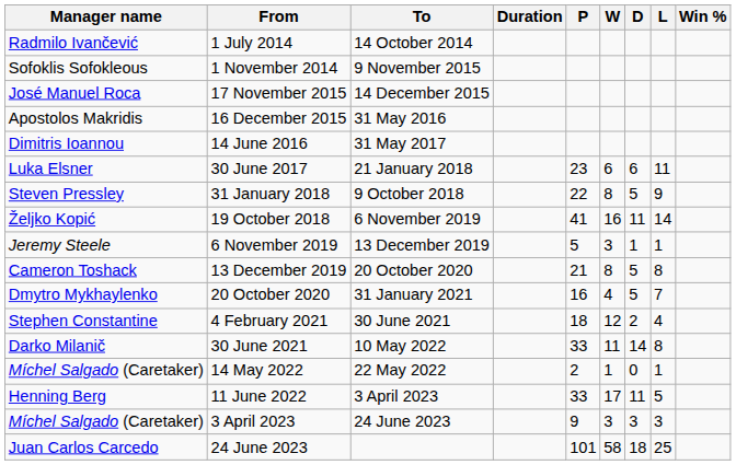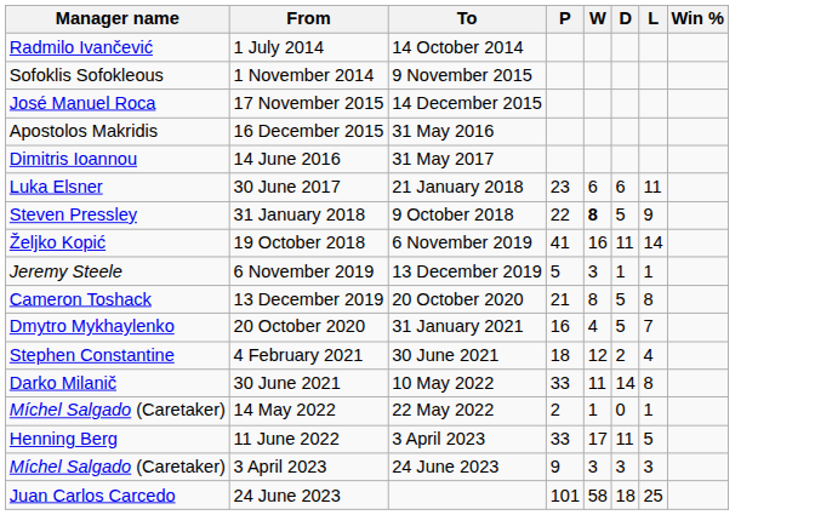 <table class="wikitable sortable mw-collapsible mw-collapsed">
 <tr>
 <th>Manager name</th>
 <th class="unsortable">From</th>
 <th class="unsortable">To</th>
-<th>Duration</th>
 <th>P</th>
 <th>W</th>
 <th>D</th>
 <th>L</th>
 <th>Win %</th>
 </tr>
 <tr>
 <td> <a href='#'>Radmilo Ivančević</a></td>
 <td>1 July 2014</td>
 <td>14 October 2014</td>
 <td></td>
 <td></td>
 <td></td>
 <td></td>
 <td></td>
-<td></td>
 </tr>
 <tr>
 <td> Sofoklis Sofokleous</td>
 <td>1 November 2014</td>
 <td>9 November 2015</td>
-<td></td>
 <td></td>
 <td></td>
 <td></td>
 <td></td>
 <td></td>
 </tr>
 <tr>
 <td> <a href='#'>José Manuel Roca</a></td>
 <td>17 November 2015</td>
 <td>14 December 2015</td>
 <td></td>
 <td></td>
 <td></td>
 <td></td>
 <td></td>
-<td></td>
 </tr>
 <tr>
 <td> Apostolos Makridis</td>
 <td>16 December 2015</td>
 <td>31 May 2016</td>
-<td></td>
 <td></td>
 <td></td>
 <td></td>
 <td></td>
 <td></td>
 </tr>
 <tr>
 <td> <a href='#'>Dimitris Ioannou</a></td>
 <td>14 June 2016</td>
 <td>31 May 2017</td>
 <td></td>
 <td></td>
 <td></td>
 <td></td>
 <td></td>
-<td></td>
 </tr>
 <tr>
 <td> <a href='#'>Luka Elsner</a></td>
 <td>30 June 2017</td>
 <td>21 January 2018</td>
-<td></td>
 <td>23</td>
 <td>6</td>
 <td>6</td>
 <td>11</td>
 <td></td>
 </tr>
 <tr>
 <td> <a href='#'>Steven Pressley</a></td>
 <td>31 January 2018</td>
 <td>9 October 2018</td>
-<td></td>
 <td>22</td>
-<td>8</td>
+<td><strong>8</strong></td>
 <td>5</td>
 <td>9</td>
 <td></td>
 </tr>
 <tr>
 <td> <a href='#'>Željko Kopić</a></td>
 <td>19 October 2018</td>
 <td>6 November 2019</td>
-<td></td>
 <td>41</td>
 <td>16</td>
 <td>11</td>
 <td>14</td>
 <td></td>
 </tr>
 <tr>
 <td> <em>Jeremy Steele</em> </td>
 <td>6 November 2019</td>
 <td>13 December 2019</td>
-<td></td>
 <td>5</td>
 <td>3</td>
 <td>1</td>
 <td>1</td>
 <td></td>
 </tr>
 <tr>
 <td> <a href='#'>Cameron Toshack</a></td>
 <td>13 December 2019</td>
 <td>20 October 2020</td>
-<td></td>
 <td>21</td>
 <td>8</td>
 <td>5</td>
 <td>8</td>
 <td></td>
 </tr>
 <tr>
 <td> <a href='#'>Dmytro Mykhaylenko</a></td>
 <td>20 October 2020</td>
 <td>31 January 2021</td>
-<td></td>
 <td>16</td>
 <td>4</td>
 <td>5</td>
 <td>7</td>
 <td></td>
 </tr>
 <tr>
 <td> <a href='#'>Stephen Constantine</a></td>
 <td>4 February 2021</td>
 <td>30 June 2021</td>
-<td></td>
 <td>18</td>
 <td>12</td>
 <td>2</td>
 <td>4</td>
 <td></td>
 </tr>
 <tr>
 <td> <a href='#'>Darko Milanič</a></td>
 <td>30 June 2021</td>
 <td>10 May 2022</td>
-<td></td>
 <td>33</td>
 <td>11</td>
 <td>14</td>
 <td>8</td>
 <td></td>
 </tr>
 <tr>
 <td> <em><a href='#'>Míchel Salgado</a></em> (Caretaker)</td>
 <td>14 May 2022</td>
 <td>22 May 2022</td>
-<td></td>
 <td>2</td>
 <td>1</td>
 <td>0</td>
 <td>1</td>
 <td></td>
 </tr>
 <tr>
 <td> <a href='#'>Henning Berg</a></td>
 <td>11 June 2022</td>
 <td>3 April 2023</td>
-<td></td>
 <td>33</td>
 <td>17</td>
 <td>11</td>
 <td>5</td>
 <td></td>
 </tr>
 <tr>
 <td> <em><a href='#'>Míchel Salgado</a></em> (Caretaker)</td>
 <td>3 April 2023</td>
 <td>24 June 2023</td>
-<td></td>
 <td>9</td>
 <td>3</td>
 <td>3</td>
 <td>3</td>
 <td></td>
 </tr>
 <tr>
 <td> <a href='#'>Juan Carlos Carcedo</a></td>
 <td>24 June 2023</td>
 <td></td>
-<td></td>
 <td>101</td>
 <td>58</td>
 <td>18</td>
 <td>25</td>
 <td></td>
 </tr>
 </table>
